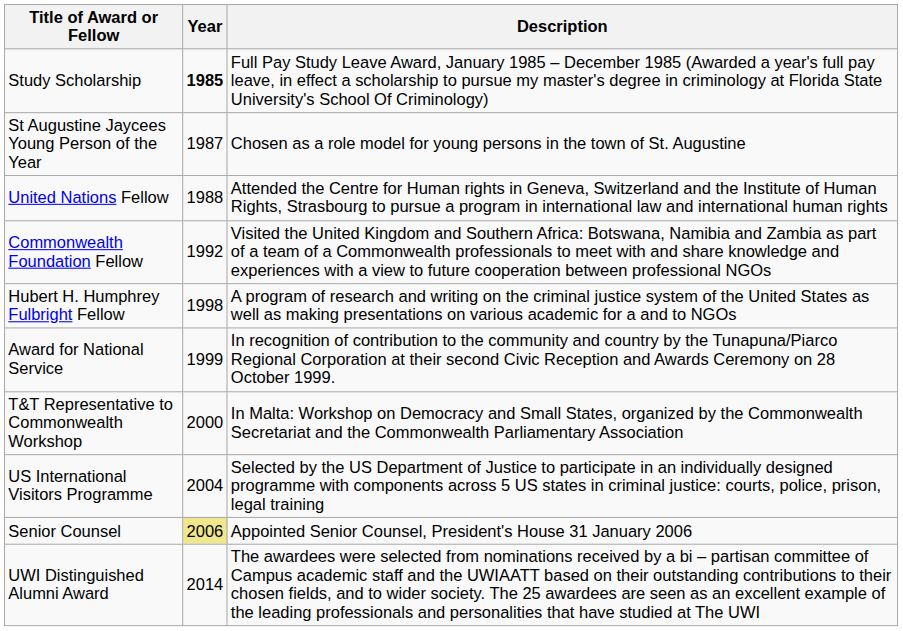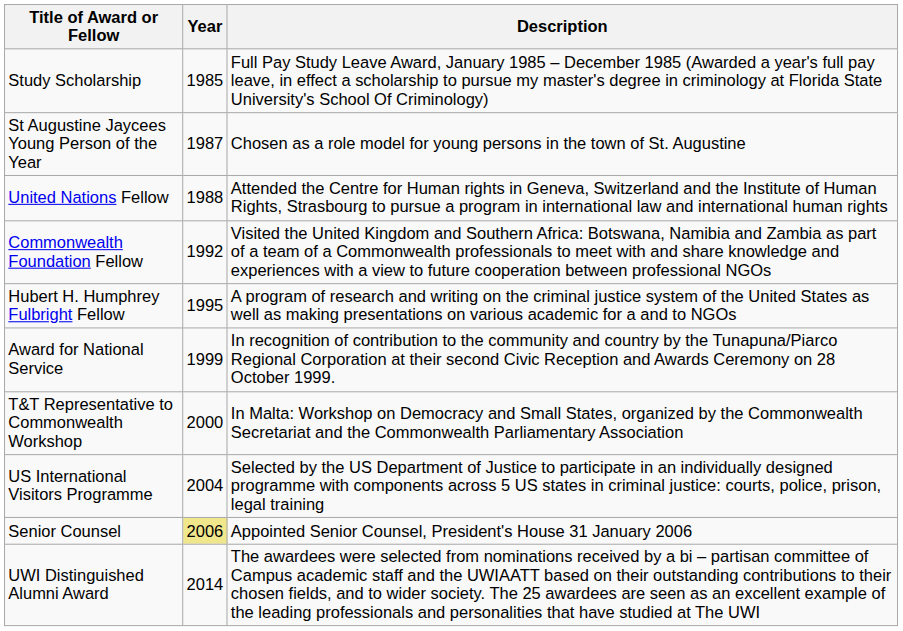 <table class="wikitable">
 <tr>
 <th>Title of Award or Fellow</th>
 <th>Year</th>
 <th>Description</th>
 </tr>
 <tr>
 <td>Study Scholarship</td>
-<td><strong>1985</strong></td>
+<td>1985</td>
 <td>Full Pay Study Leave Award, January 1985 – December 1985 (Awarded a year's full pay leave, in effect a scholarship to pursue my master's degree in criminology at Florida State University's School Of Criminology)</td>
 </tr>
 <tr>
 <td>St Augustine Jaycees Young Person of the Year</td>
 <td>1987</td>
 <td>Chosen as a role model for young persons in the town of St. Augustine</td>
 </tr>
 <tr>
 <td><a href='#'>United Nations</a> Fellow</td>
 <td>1988</td>
 <td>Attended the Centre for Human rights in Geneva, Switzerland and the Institute of Human Rights, Strasbourg to pursue a program in international law and international human rights</td>
 </tr>
 <tr>
 <td><a href='#'>Commonwealth Foundation</a> Fellow</td>
 <td>1992</td>
 <td>Visited the United Kingdom and Southern Africa: Botswana, Namibia and Zambia as part of a team of a Commonwealth professionals to meet with and share knowledge and experiences with a view to future cooperation between professional NGOs</td>
 </tr>
 <tr>
 <td>Hubert H. Humphrey <a href='#'>Fulbright</a> Fellow</td>
-<td>1998</td>
+<td>1995</td>
 <td>A program of research and writing on the criminal justice system of the United States as well as making presentations on various academic for a and to NGOs</td>
 </tr>
 <tr>
 <td>Award for National Service</td>
 <td>1999</td>
 <td>In recognition of contribution to the community and country by the Tunapuna/Piarco Regional Corporation at their second Civic Reception and Awards Ceremony on 28 October 1999.</td>
 </tr>
 <tr>
 <td>T&T Representative to Commonwealth Workshop</td>
 <td>2000</td>
 <td>In Malta: Workshop on Democracy and Small States, organized by the Commonwealth Secretariat and the Commonwealth Parliamentary Association</td>
 </tr>
 <tr>
 <td>US International Visitors Programme</td>
 <td>2004</td>
 <td>Selected by the US Department of Justice to participate in an individually designed programme with components across 5 US states in criminal justice: courts, police, prison, legal training</td>
 </tr>
 <tr>
 <td>Senior Counsel</td>
 <td style="background: khaki;">2006</td>
 <td>Appointed Senior Counsel, President's House 31 January 2006</td>
 </tr>
 <tr>
 <td>UWI Distinguished Alumni Award</td>
 <td>2014</td>
 <td>The awardees were selected from nominations received by a bi – partisan committee of Campus academic staff and the UWIAATT based on their outstanding contributions to their chosen fields, and to wider society. The 25 awardees are seen as an excellent example of the leading professionals and personalities that have studied at The UWI </td>
 </tr>
 </table>
